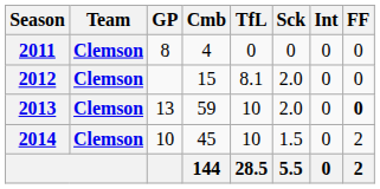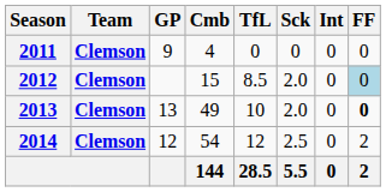 <table class="wikitable" style="text-align:center;">
 <tr>
 <th>Season</th>
 <th>Team</th>
 <th>GP</th>
 <th>Cmb</th>
 <th>TfL</th>
 <th>Sck</th>
 <th>Int</th>
 <th>FF</th>
 </tr>
 <tr>
 <th><a href='#'>2011</a></th>
 <th><a href='#'>Clemson</a></th>
-<td>8</td>
+<td>9</td>
 <td>4</td>
 <td>0</td>
 <td>0</td>
 <td>0</td>
 <td>0</td>
 </tr>
 <tr>
 <th><a href='#'>2012</a></th>
 <th><a href='#'>Clemson</a></th>
 <td></td>
 <td>15</td>
-<td>8.1</td>
+<td>8.5</td>
 <td>2.0</td>
 <td>0</td>
-<td>0</td>
+<td style="background: lightblue;">0</td>
 </tr>
 <tr>
 <th><a href='#'>2013</a></th>
 <th><a href='#'>Clemson</a></th>
 <td>13</td>
-<td>59</td>
+<td>49</td>
 <td>10</td>
 <td>2.0</td>
 <td>0</td>
 <td><strong>0</strong></td>
 </tr>
 <tr>
 <th><a href='#'>2014</a></th>
 <th><a href='#'>Clemson</a></th>
-<td>10</td>
-<td>45</td>
-<td>10</td>
-<td>1.5</td>
+<td>12</td>
+<td>54</td>
+<td>12</td>
+<td>2.5</td>
 <td>0</td>
 <td>2</td>
 </tr>
 <tr>
 <th colspan="2"></th>
 <th></th>
 <th>144</th>
 <th>28.5</th>
 <th>5.5</th>
 <th>0</th>
 <th>2</th>
 </tr>
 </table>
